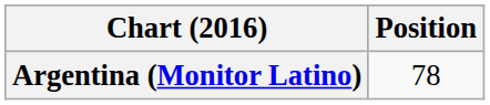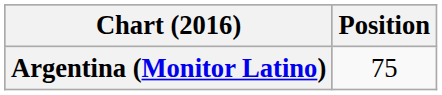 <table class="wikitable plainrowheaders" style="text-align:center;">
 <tr>
 <th scope="col">Chart (2016)</th>
 <th scope="col">Position</th>
 </tr>
 <tr>
 <th scope="row">Argentina (<a href='#'>Monitor Latino</a>)</th>
-<td>78</td>
+<td>75</td>
 </tr>
 </table>
